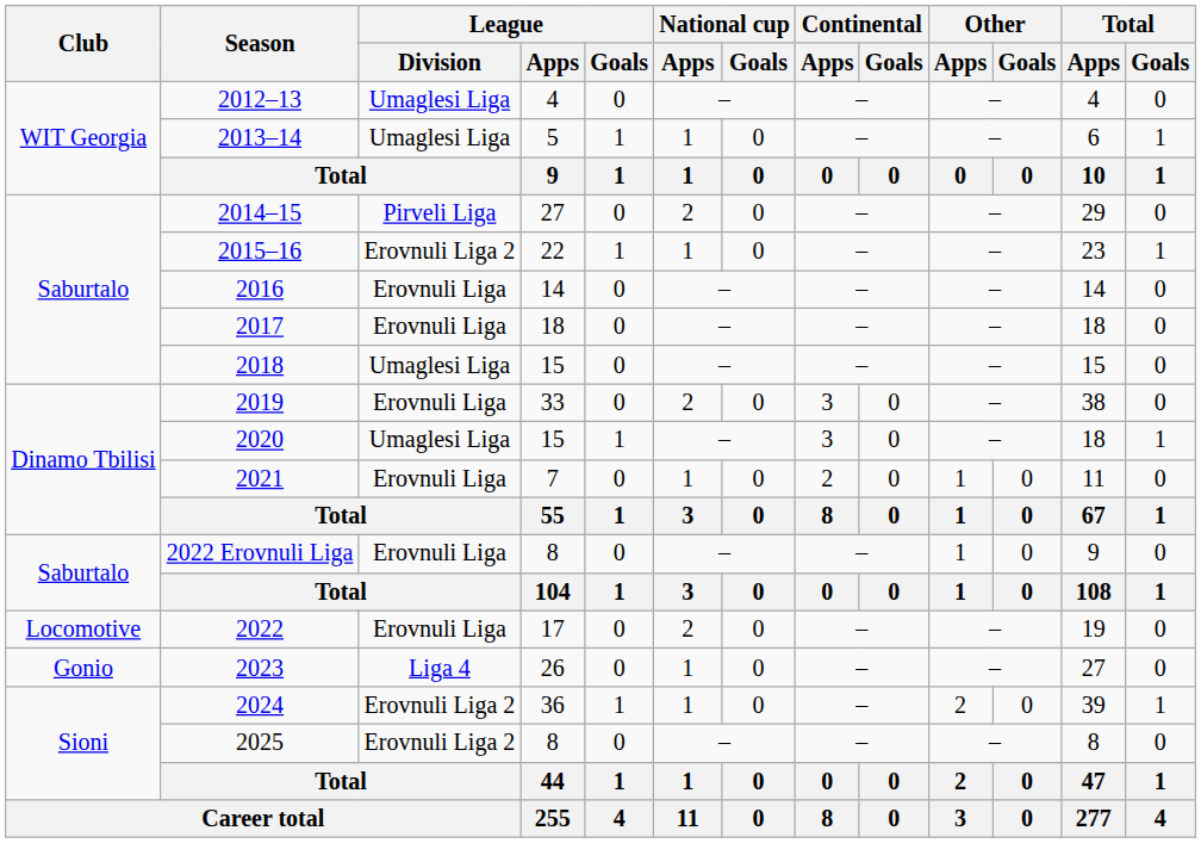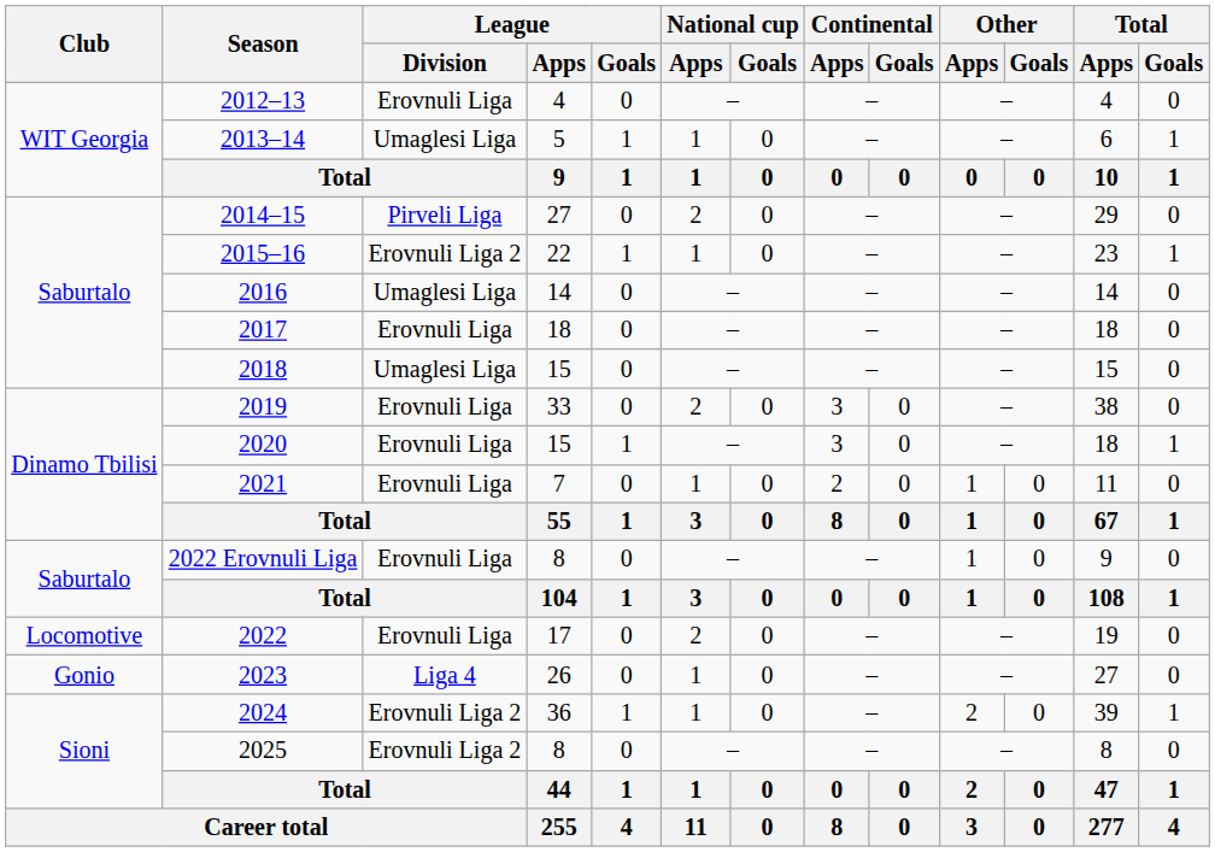 <table class="wikitable" style="text-align:center">
 <tr>
 <th rowspan="2">Club</th>
 <th rowspan="2">Season</th>
 <th colspan="3">League</th>
 <th colspan="2">National cup</th>
 <th colspan="2">Continental</th>
 <th colspan="2">Other</th>
 <th colspan="2">Total</th>
 </tr>
 <tr>
 <th>Division</th>
 <th>Apps</th>
 <th>Goals</th>
 <th>Apps</th>
 <th>Goals</th>
 <th>Apps</th>
 <th>Goals</th>
 <th>Apps</th>
 <th>Goals</th>
 <th>Apps</th>
 <th>Goals</th>
 </tr>
 <tr>
 <td rowspan="3"><a href='#'>WIT Georgia</a></td>
 <td><a href='#'>2012–13</a></td>
-<td><a href='#'>Umaglesi Liga</a></td>
+<td>Erovnuli Liga</td>
 <td>4</td>
 <td>0</td>
 <td colspan="2">–</td>
 <td colspan="2">–</td>
 <td colspan="2">–</td>
 <td>4</td>
 <td>0</td>
 </tr>
 <tr>
 <td><a href='#'>2013–14</a></td>
 <td>Umaglesi Liga</td>
 <td>5</td>
 <td>1</td>
 <td>1</td>
 <td>0</td>
 <td colspan="2">–</td>
 <td colspan="2">–</td>
 <td>6</td>
 <td>1</td>
 </tr>
 <tr>
 <th colspan="2">Total</th>
 <th>9</th>
 <th>1</th>
 <th>1</th>
 <th>0</th>
 <th>0</th>
 <th>0</th>
 <th>0</th>
 <th>0</th>
 <th>10</th>
 <th>1</th>
 </tr>
 <tr>
 <td rowspan="5"><a href='#'>Saburtalo</a></td>
 <td><a href='#'>2014–15</a></td>
 <td><a href='#'>Pirveli Liga</a></td>
 <td>27</td>
 <td>0</td>
 <td>2</td>
 <td>0</td>
 <td colspan="2">–</td>
 <td colspan="2">–</td>
 <td>29</td>
 <td>0</td>
 </tr>
 <tr>
 <td><a href='#'>2015–16</a></td>
 <td>Erovnuli Liga 2</td>
 <td>22</td>
 <td>1</td>
 <td>1</td>
 <td>0</td>
 <td colspan="2">–</td>
 <td colspan="2">–</td>
 <td>23</td>
 <td>1</td>
 </tr>
 <tr>
 <td><a href='#'>2016</a></td>
-<td>Erovnuli Liga</td>
+<td>Umaglesi Liga</td>
 <td>14</td>
 <td>0</td>
 <td colspan="2">–</td>
 <td colspan="2">–</td>
 <td colspan="2">–</td>
 <td>14</td>
 <td>0</td>
 </tr>
 <tr>
 <td><a href='#'>2017</a></td>
 <td>Erovnuli Liga</td>
 <td>18</td>
 <td>0</td>
 <td colspan="2">–</td>
 <td colspan="2">–</td>
 <td colspan="2">–</td>
 <td>18</td>
 <td>0</td>
 </tr>
 <tr>
 <td><a href='#'>2018</a></td>
 <td>Umaglesi Liga</td>
 <td>15</td>
 <td>0</td>
 <td colspan="2">–</td>
 <td colspan="2">–</td>
 <td colspan="2">–</td>
 <td>15</td>
 <td>0</td>
 </tr>
 <tr>
 <td rowspan="4"><a href='#'>Dinamo Tbilisi</a></td>
 <td><a href='#'>2019</a></td>
 <td>Erovnuli Liga</td>
 <td>33</td>
 <td>0</td>
 <td>2</td>
 <td>0</td>
 <td>3</td>
 <td>0</td>
 <td colspan="2">–</td>
 <td>38</td>
 <td>0</td>
 </tr>
 <tr>
 <td><a href='#'>2020</a></td>
-<td>Umaglesi Liga</td>
+<td>Erovnuli Liga</td>
 <td>15</td>
 <td>1</td>
 <td colspan="2">–</td>
 <td>3</td>
 <td>0</td>
 <td colspan="2">–</td>
 <td>18</td>
 <td>1</td>
 </tr>
 <tr>
 <td><a href='#'>2021</a></td>
 <td>Erovnuli Liga</td>
 <td>7</td>
 <td>0</td>
 <td>1</td>
 <td>0</td>
 <td>2</td>
 <td>0</td>
 <td>1</td>
 <td>0</td>
 <td>11</td>
 <td>0</td>
 </tr>
 <tr>
 <th colspan="2">Total</th>
 <th>55</th>
 <th>1</th>
 <th>3</th>
 <th>0</th>
 <th>8</th>
 <th>0</th>
 <th>1</th>
 <th>0</th>
 <th>67</th>
 <th>1</th>
 </tr>
 <tr>
 <td rowspan="2"><a href='#'>Saburtalo</a></td>
 <td><a href='#'>2022 Erovnuli Liga</a></td>
 <td>Erovnuli Liga</td>
 <td>8</td>
 <td>0</td>
 <td colspan="2">–</td>
 <td colspan="2">–</td>
 <td>1</td>
 <td>0</td>
 <td>9</td>
 <td>0</td>
 </tr>
 <tr>
 <th colspan="2">Total</th>
 <th>104</th>
 <th>1</th>
 <th>3</th>
 <th>0</th>
 <th>0</th>
 <th>0</th>
 <th>1</th>
 <th>0</th>
 <th>108</th>
 <th>1</th>
 </tr>
 <tr>
 <td><a href='#'>Locomotive</a></td>
 <td><a href='#'>2022</a></td>
 <td>Erovnuli Liga</td>
 <td>17</td>
 <td>0</td>
 <td>2</td>
 <td>0</td>
 <td colspan="2">–</td>
 <td colspan="2">–</td>
 <td>19</td>
 <td>0</td>
 </tr>
 <tr>
 <td><a href='#'>Gonio</a></td>
 <td><a href='#'>2023</a></td>
 <td><a href='#'>Liga 4</a></td>
 <td>26</td>
 <td>0</td>
 <td>1</td>
 <td>0</td>
 <td colspan="2">–</td>
 <td colspan="2">–</td>
 <td>27</td>
 <td>0</td>
 </tr>
 <tr>
 <td rowspan="3"><a href='#'>Sioni</a></td>
 <td><a href='#'>2024</a></td>
 <td>Erovnuli Liga 2</td>
 <td>36</td>
 <td>1</td>
 <td>1</td>
 <td>0</td>
 <td colspan="2">–</td>
 <td>2</td>
 <td>0</td>
 <td>39</td>
 <td>1</td>
 </tr>
 <tr>
 <td>2025</td>
 <td>Erovnuli Liga 2</td>
 <td>8</td>
 <td>0</td>
 <td colspan="2">–</td>
 <td colspan="2">–</td>
 <td colspan="2">–</td>
 <td>8</td>
 <td>0</td>
 </tr>
 <tr>
 <th colspan="2">Total</th>
 <th>44</th>
 <th>1</th>
 <th>1</th>
 <th>0</th>
 <th>0</th>
 <th>0</th>
 <th>2</th>
 <th>0</th>
 <th>47</th>
 <th>1</th>
 </tr>
 <tr>
 <th colspan="3">Career total</th>
 <th>255</th>
 <th>4</th>
 <th>11</th>
 <th>0</th>
 <th>8</th>
 <th>0</th>
 <th>3</th>
 <th>0</th>
 <th>277</th>
 <th>4</th>
 </tr>
 </table>
